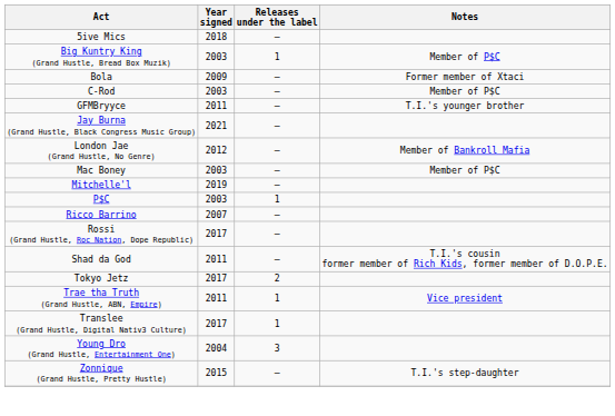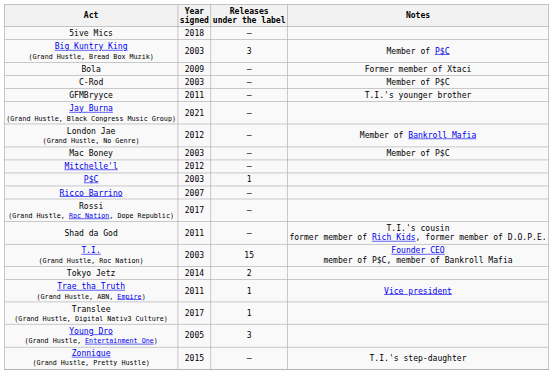 <table class="wikitable sortable plainrowheaders" style="text-align:center;">
 <tr style="background:#ccc;">
 <th>Act</th>
 <th>Year <br>signed</th>
 <th>Releases <br>under the label</th>
 <th>Notes</th>
 </tr>
 <tr>
 <td>5ive Mics</td>
 <td style="text-align:center;">2018</td>
 <td style="text-align:center;">—</td>
 <td></td>
 </tr>
 <tr>
 <td><a href='#'>Big Kuntry King</a><br><small>(Grand Hustle, Bread Box Muzik)</small></td>
 <td style="text-align:center;">2003</td>
-<td style="text-align:center;">1</td>
+<td style="text-align:center;">3</td>
 <td>Member of <a href='#'>P$C</a></td>
 </tr>
 <tr>
 <td>Bola</td>
 <td style="text-align:center;">2009</td>
 <td style="text-align:center;">—</td>
 <td>Former member of Xtaci</td>
 </tr>
 <tr>
 <td>C-Rod</td>
 <td style="text-align:center;">2003</td>
 <td style="text-align:center;">—</td>
 <td>Member of P$C</td>
 </tr>
 <tr>
 <td>GFMBryyce</td>
 <td style="text-align:center;">2011</td>
 <td style="text-align:center;">—</td>
 <td>T.I.'s younger brother</td>
 </tr>
 <tr>
 <td><a href='#'>Jay Burna</a><br><small>(Grand Hustle, Black Congress Music Group)</small></td>
 <td rowspan="1" style="text-align:center;">2021</td>
 <td style="text-align:center;">—</td>
 <td></td>
 </tr>
 <tr>
 <td>London Jae<br><small>(Grand Hustle, No Genre)</small></td>
 <td rowspan="1" style="text-align:center;">2012</td>
 <td style="text-align:center;">—</td>
 <td>Member of <a href='#'>Bankroll Mafia</a></td>
 </tr>
 <tr>
 <td>Mac Boney</td>
 <td style="text-align:center;">2003</td>
 <td style="text-align:center;">—</td>
 <td>Member of P$C</td>
 </tr>
 <tr>
 <td><a href='#'>Mitchelle'l</a></td>
-<td style="text-align:center;">2019</td>
+<td style="text-align:center;">2012</td>
 <td style="text-align:center;">—</td>
 <td></td>
 </tr>
 <tr>
 <td><a href='#'>P$C</a></td>
 <td style="text-align:center;">2003</td>
 <td style="text-align:center;">1</td>
 <td></td>
 </tr>
 <tr>
 <td><a href='#'>Ricco Barrino</a></td>
 <td style="text-align:center;">2007</td>
 <td style="text-align:center;">—</td>
 <td></td>
 </tr>
 <tr>
 <td>Rossi<br><small>(Grand Hustle, <a href='#'>Roc Nation</a>, Dope Republic)</small></td>
 <td style="text-align:center;">2017</td>
 <td style="text-align:center;">—</td>
 <td></td>
 </tr>
 <tr>
 <td>Shad da God</td>
 <td style="text-align:center;">2011</td>
 <td style="text-align:center;">—</td>
 <td>T.I.'s cousin<br>former member of <a href='#'>Rich Kids</a>, former member of D.O.P.E.</td>
 </tr>
 <tr>
+<td><a href='#'>T.I.</a><br><small>(Grand Hustle, Roc Nation)</small></td>
+<td style="text-align:center;">2003</td>
+<td style="text-align:center;">15</td>
+<td><a href='#'>Founder CEO</a><br>member of P$C, member of Bankroll Mafia</td>
+</tr>
+<tr>
 <td>Tokyo Jetz</td>
-<td style="text-align:center;">2017</td>
+<td style="text-align:center;">2014</td>
 <td style="text-align:center;">2</td>
 <td></td>
 </tr>
 <tr>
 <td><a href='#'>Trae tha Truth</a><br><small>(Grand Hustle, ABN, <a href='#'>Empire</a>)</small></td>
 <td style="text-align:center;">2011</td>
 <td style="text-align:center;">1</td>
 <td><a href='#'>Vice president</a></td>
 </tr>
 <tr>
 <td>Translee<br><small>(Grand Hustle, Digital Nativ3 Culture)</small></td>
 <td style="text-align:center;">2017</td>
 <td style="text-align:center;">1</td>
 <td></td>
 </tr>
 <tr>
 <td><a href='#'>Young Dro</a><br><small>(Grand Hustle, <a href='#'>Entertainment One</a>)</small></td>
-<td style="text-align:center;">2004</td>
+<td style="text-align:center;">2005</td>
 <td style="text-align:center;">3</td>
 <td></td>
 </tr>
 <tr>
 <td><a href='#'>Zonnique</a><br><small>(Grand Hustle, Pretty Hustle)</small></td>
 <td style="text-align:center;">2015</td>
 <td style="text-align:center;">—</td>
 <td>T.I.'s step-daughter</td>
 </tr>
 <tr>
 </tr>
 </table>
